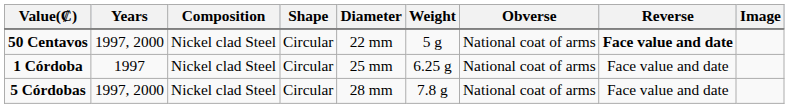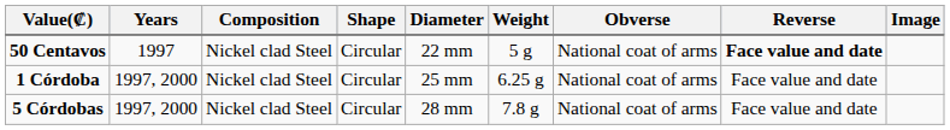 <table class="wikitable" style="text-align:center;">
 <tr style="text-align:center; border-bottom:2px solid gray;" bgcolor="lightsteelblue">
 <th>Value(₡)</th>
 <th>Years</th>
 <th>Composition</th>
 <th>Shape</th>
 <th>Diameter</th>
 <th>Weight</th>
 <th>Obverse</th>
 <th>Reverse</th>
 <th>Image</th>
 </tr>
 <tr>
 <td><strong>50 Centavos</strong></td>
-<td>1997, 2000</td>
+<td>1997</td>
 <td>Nickel clad Steel</td>
 <td>Circular</td>
 <td>22 mm</td>
 <td>5 g</td>
 <td>National coat of arms</td>
 <td><strong>Face value and date</strong></td>
 <td></td>
 </tr>
 <tr>
 <td><strong>1 Córdoba</strong></td>
-<td>1997</td>
+<td>1997, 2000</td>
 <td>Nickel clad Steel</td>
 <td>Circular</td>
 <td>25 mm</td>
 <td>6.25 g</td>
 <td>National coat of arms</td>
 <td>Face value and date</td>
 <td></td>
 </tr>
 <tr>
 <td><strong>5 Córdobas</strong></td>
 <td>1997, 2000</td>
 <td>Nickel clad Steel</td>
 <td>Circular</td>
 <td>28 mm</td>
 <td>7.8 g</td>
 <td>National coat of arms</td>
 <td>Face value and date</td>
 <td></td>
 </tr>
 </table>
